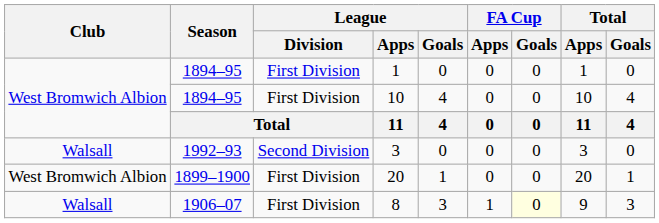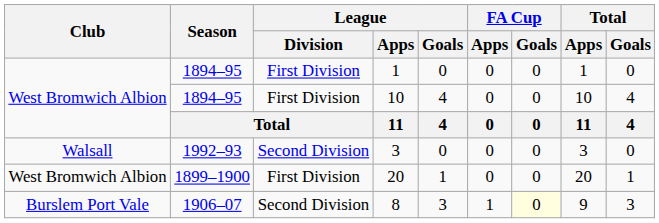 <table class="wikitable" style="text-align:center">
 <tr>
 <th rowspan="2">Club</th>
 <th rowspan="2">Season</th>
 <th colspan="3">League</th>
 <th colspan="2"><a href='#'>FA Cup</a></th>
 <th colspan="2">Total</th>
 </tr>
 <tr>
 <th>Division</th>
 <th>Apps</th>
 <th>Goals</th>
 <th>Apps</th>
 <th>Goals</th>
 <th>Apps</th>
 <th>Goals</th>
 </tr>
 <tr>
 <td rowspan="3"><a href='#'>West Bromwich Albion</a></td>
 <td><a href='#'>1894–95</a></td>
 <td><a href='#'>First Division</a></td>
 <td>1</td>
 <td>0</td>
 <td>0</td>
 <td>0</td>
 <td>1</td>
 <td>0</td>
 </tr>
 <tr>
 <td><a href='#'>1894–95</a></td>
 <td>First Division</td>
 <td>10</td>
 <td>4</td>
 <td>0</td>
 <td>0</td>
 <td>10</td>
 <td>4</td>
 </tr>
 <tr>
 <th colspan="2">Total</th>
 <th>11</th>
 <th>4</th>
 <th>0</th>
 <th>0</th>
 <th>11</th>
 <th>4</th>
 </tr>
 <tr>
 <td><a href='#'>Walsall</a></td>
 <td><a href='#'>1992–93</a></td>
 <td><a href='#'>Second Division</a></td>
 <td>3</td>
 <td>0</td>
 <td>0</td>
 <td>0</td>
 <td>3</td>
 <td>0</td>
 </tr>
 <tr>
 <td>West Bromwich Albion</td>
 <td><a href='#'>1899–1900</a></td>
 <td>First Division</td>
 <td>20</td>
 <td>1</td>
 <td>0</td>
 <td>0</td>
 <td>20</td>
 <td>1</td>
 </tr>
 <tr>
-<td><a href='#'>Walsall</a></td>
+<td><a href='#'>Burslem Port Vale</a></td>
 <td><a href='#'>1906–07</a></td>
-<td>First Division</td>
+<td>Second Division</td>
 <td>8</td>
 <td>3</td>
 <td>1</td>
 <td style="background: lightyellow;">0</td>
 <td>9</td>
 <td>3</td>
 </tr>
 </table>
